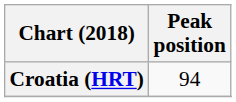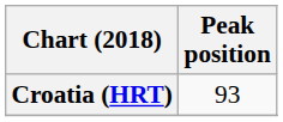 <table class="wikitable sortable plainrowheaders" style="text-align:center">
 <tr>
 <th>Chart (2018)</th>
 <th>Peak<br>position</th>
 </tr>
 <tr>
 <th scope="row">Croatia (<a href='#'>HRT</a>)</th>
-<td>94</td>
+<td>93</td>
 </tr>
 <tr>
 </tr>
 <tr>
 </tr>
 <tr>
 </tr>
 </table>
